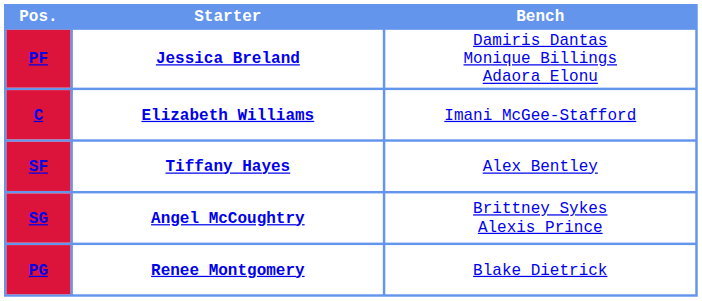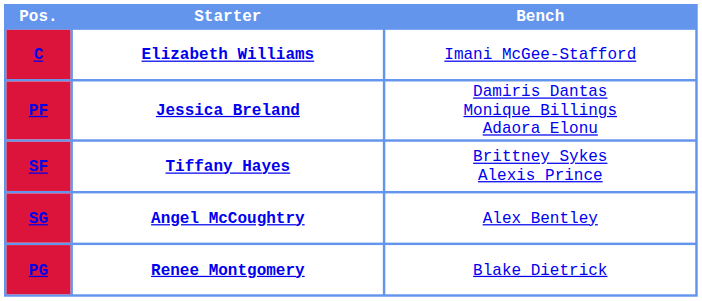 <table style="text-align: center; background:#6495ED; color:white">
 <tr>
 <th width="50">Pos.</th>
 <th width="250">Starter</th>
 <th width="250">Bench</th>
 </tr>
 <tr style="height:40px; background:white; color:#FFCC00">
+<th style="background:#dc143c"><a href='#'><span>C</span></a></th>
+<td><strong><a href='#'>Elizabeth Williams</a></strong></td>
+<td><a href='#'>Imani McGee-Stafford</a></td>
+</tr>
+<tr style="height:40px; background:white; color:#FFCC00">
 <th style="background:#dc143c"><a href='#'><span>PF</span></a></th>
 <td><strong><a href='#'>Jessica Breland</a></strong></td>
 <td><a href='#'>Damiris Dantas</a><br><a href='#'>Monique Billings</a><br><a href='#'>Adaora Elonu</a></td>
 </tr>
 <tr style="height:40px; background:white; color:#FFCC00">
-<th style="background:#dc143c"><a href='#'><span>C</span></a></th>
-<td><strong><a href='#'>Elizabeth Williams</a></strong></td>
-<td><a href='#'>Imani McGee-Stafford</a></td>
-</tr>
-<tr style="height:40px; background:white; color:#FFCC00">
 <th style="background:#dc143c"><a href='#'><span>SF</span></a></th>
 <td><strong><a href='#'>Tiffany Hayes</a></strong></td>
-<td><a href='#'>Alex Bentley</a></td>
+<td><a href='#'>Brittney Sykes</a><br><a href='#'>Alexis Prince</a></td>
 </tr>
 <tr style="height:40px; background:white; color:#FFCC00">
 <th style="background:#dc143c"><a href='#'><span>SG</span></a></th>
 <td><strong><a href='#'>Angel McCoughtry</a></strong></td>
-<td><a href='#'>Brittney Sykes</a><br><a href='#'>Alexis Prince</a></td>
+<td><a href='#'>Alex Bentley</a></td>
 </tr>
 <tr style="height:40px; background:white; color:#FFCC00">
 <th style="background:#dc143c"><a href='#'><span>PG</span></a></th>
 <td><strong><a href='#'>Renee Montgomery</a></strong></td>
 <td><a href='#'>Blake Dietrick</a></td>
 </tr>
 </table>
